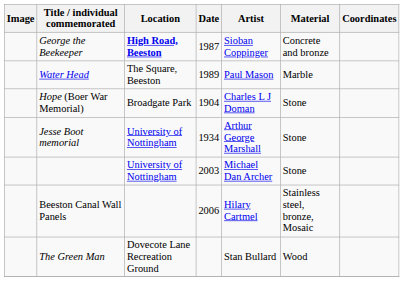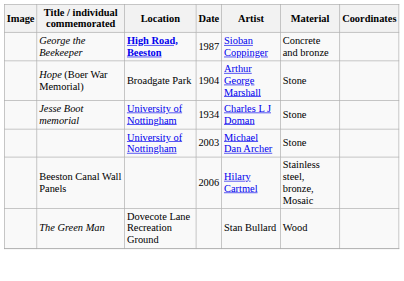 <table class="wikitable sortable">
 <tr>
 <th class="unsortable">Image</th>
 <th>Title / individual commemorated</th>
 <th>Location</th>
 <th>Date</th>
 <th>Artist</th>
 <th>Material</th>
 <th>Coordinates</th>
 </tr>
 <tr>
 <td></td>
 <td><em>George the Beekeeper</em></td>
 <td><strong><a href='#'>High Road, Beeston</a></strong></td>
 <td>1987</td>
 <td><a href='#'>Sioban Coppinger</a></td>
 <td>Concrete and bronze</td>
 <td></td>
 </tr>
 <tr>
 <td></td>
-<td><em><a href='#'>Water Head</a></em></td>
-<td>The Square, Beeston</td>
-<td>1989</td>
-<td><a href='#'>Paul Mason</a></td>
-<td>Marble</td>
-<td></td>
-</tr>
-<tr>
-<td></td>
 <td><em>Hope</em> (Boer War Memorial)</td>
 <td>Broadgate Park</td>
 <td>1904</td>
-<td><a href='#'>Charles L J Doman</a></td>
+<td><a href='#'>Arthur George Marshall</a></td>
 <td>Stone</td>
 <td></td>
 </tr>
 <tr>
 <td></td>
 <td><em> Jesse Boot memorial </em></td>
 <td><a href='#'>University of Nottingham</a></td>
 <td>1934</td>
-<td><a href='#'>Arthur George Marshall</a></td>
+<td><a href='#'>Charles L J Doman</a></td>
 <td>Stone</td>
 <td></td>
 </tr>
 <tr>
 <td></td>
 <td></td>
 <td><a href='#'>University of Nottingham</a></td>
 <td>2003</td>
 <td><a href='#'>Michael Dan Archer</a></td>
 <td>Stone</td>
 <td></td>
 </tr>
 <tr>
 <td></td>
 <td>Beeston Canal Wall Panels</td>
 <td></td>
 <td>2006</td>
 <td><a href='#'>Hilary Cartmel</a></td>
 <td>Stainless steel, bronze, Mosaic</td>
 <td></td>
 </tr>
 <tr>
 <td></td>
 <td><em>The Green Man</em></td>
 <td>Dovecote Lane Recreation Ground</td>
 <td></td>
 <td>Stan Bullard</td>
 <td>Wood</td>
 <td></td>
 </tr>
 <tr>
 </tr>
 </table>
